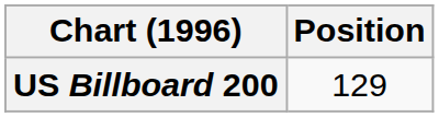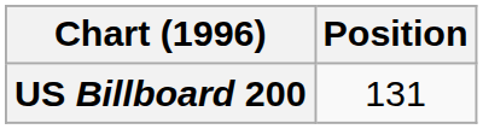 <table class="wikitable plainrowheaders" style="text-align:center">
 <tr>
 <th scope="col">Chart (1996)</th>
 <th scope="col">Position</th>
 </tr>
 <tr>
 <th scope="row">US <em>Billboard</em> 200</th>
-<td>129</td>
+<td>131</td>
 </tr>
 </table>
